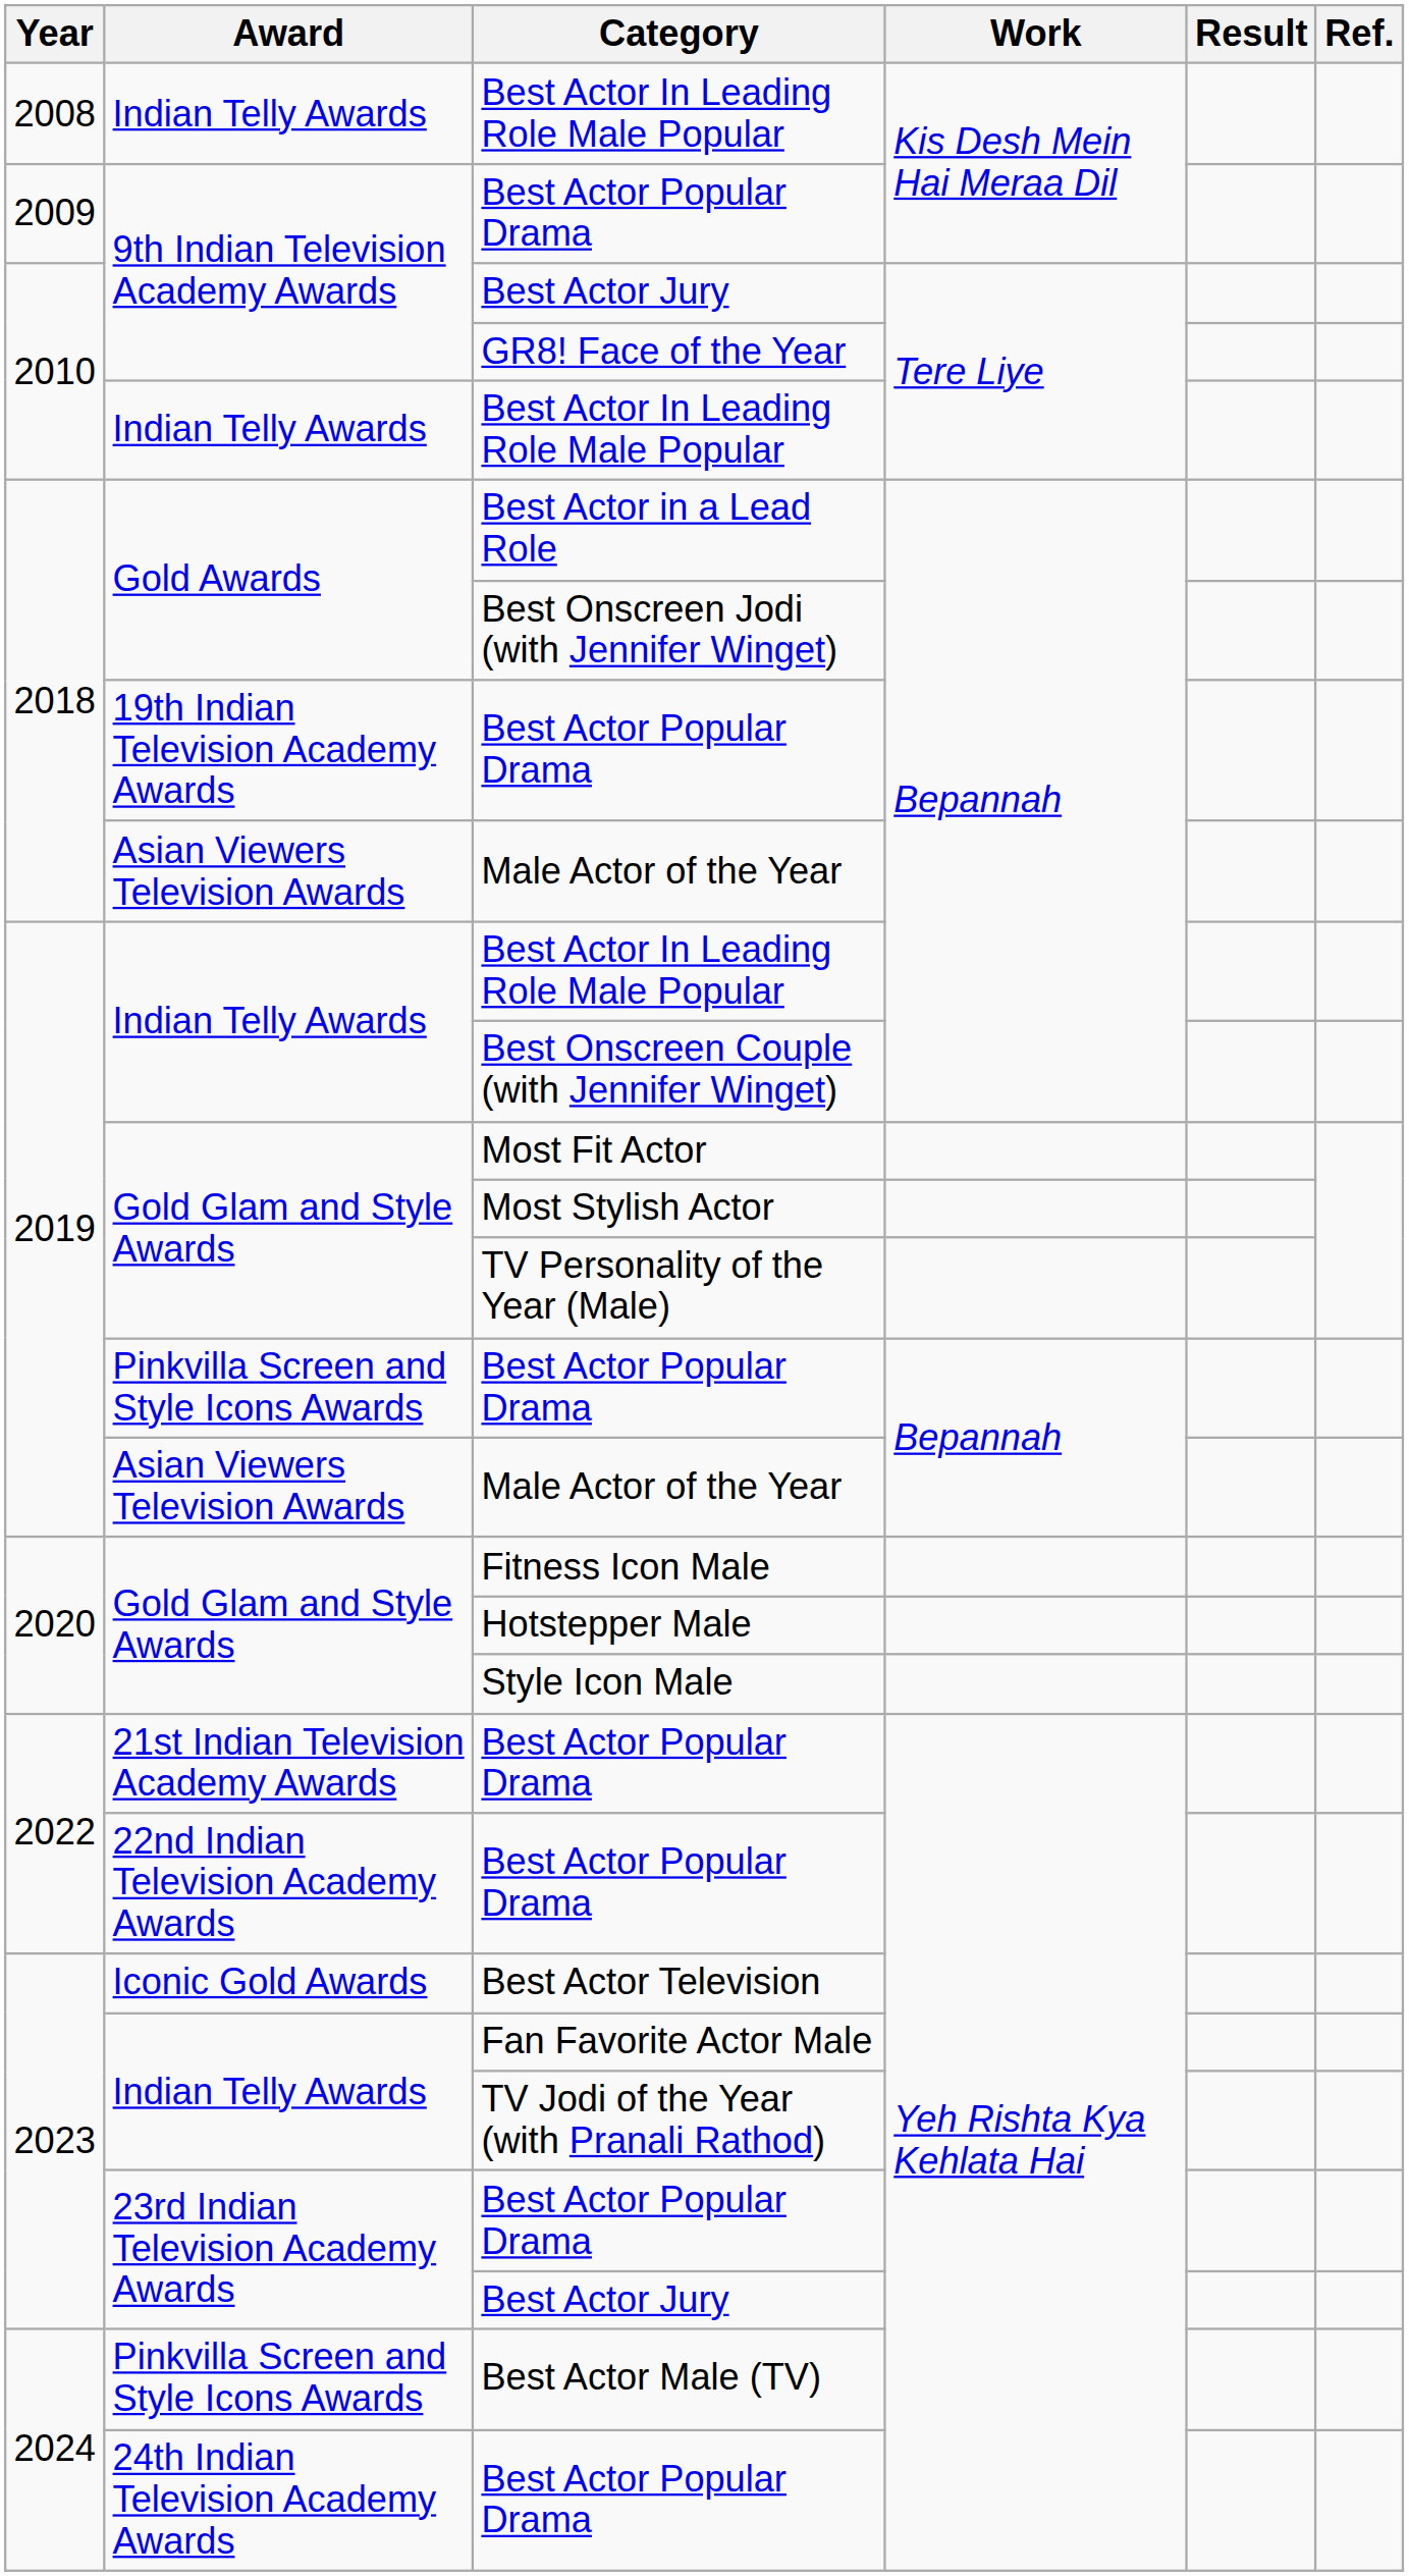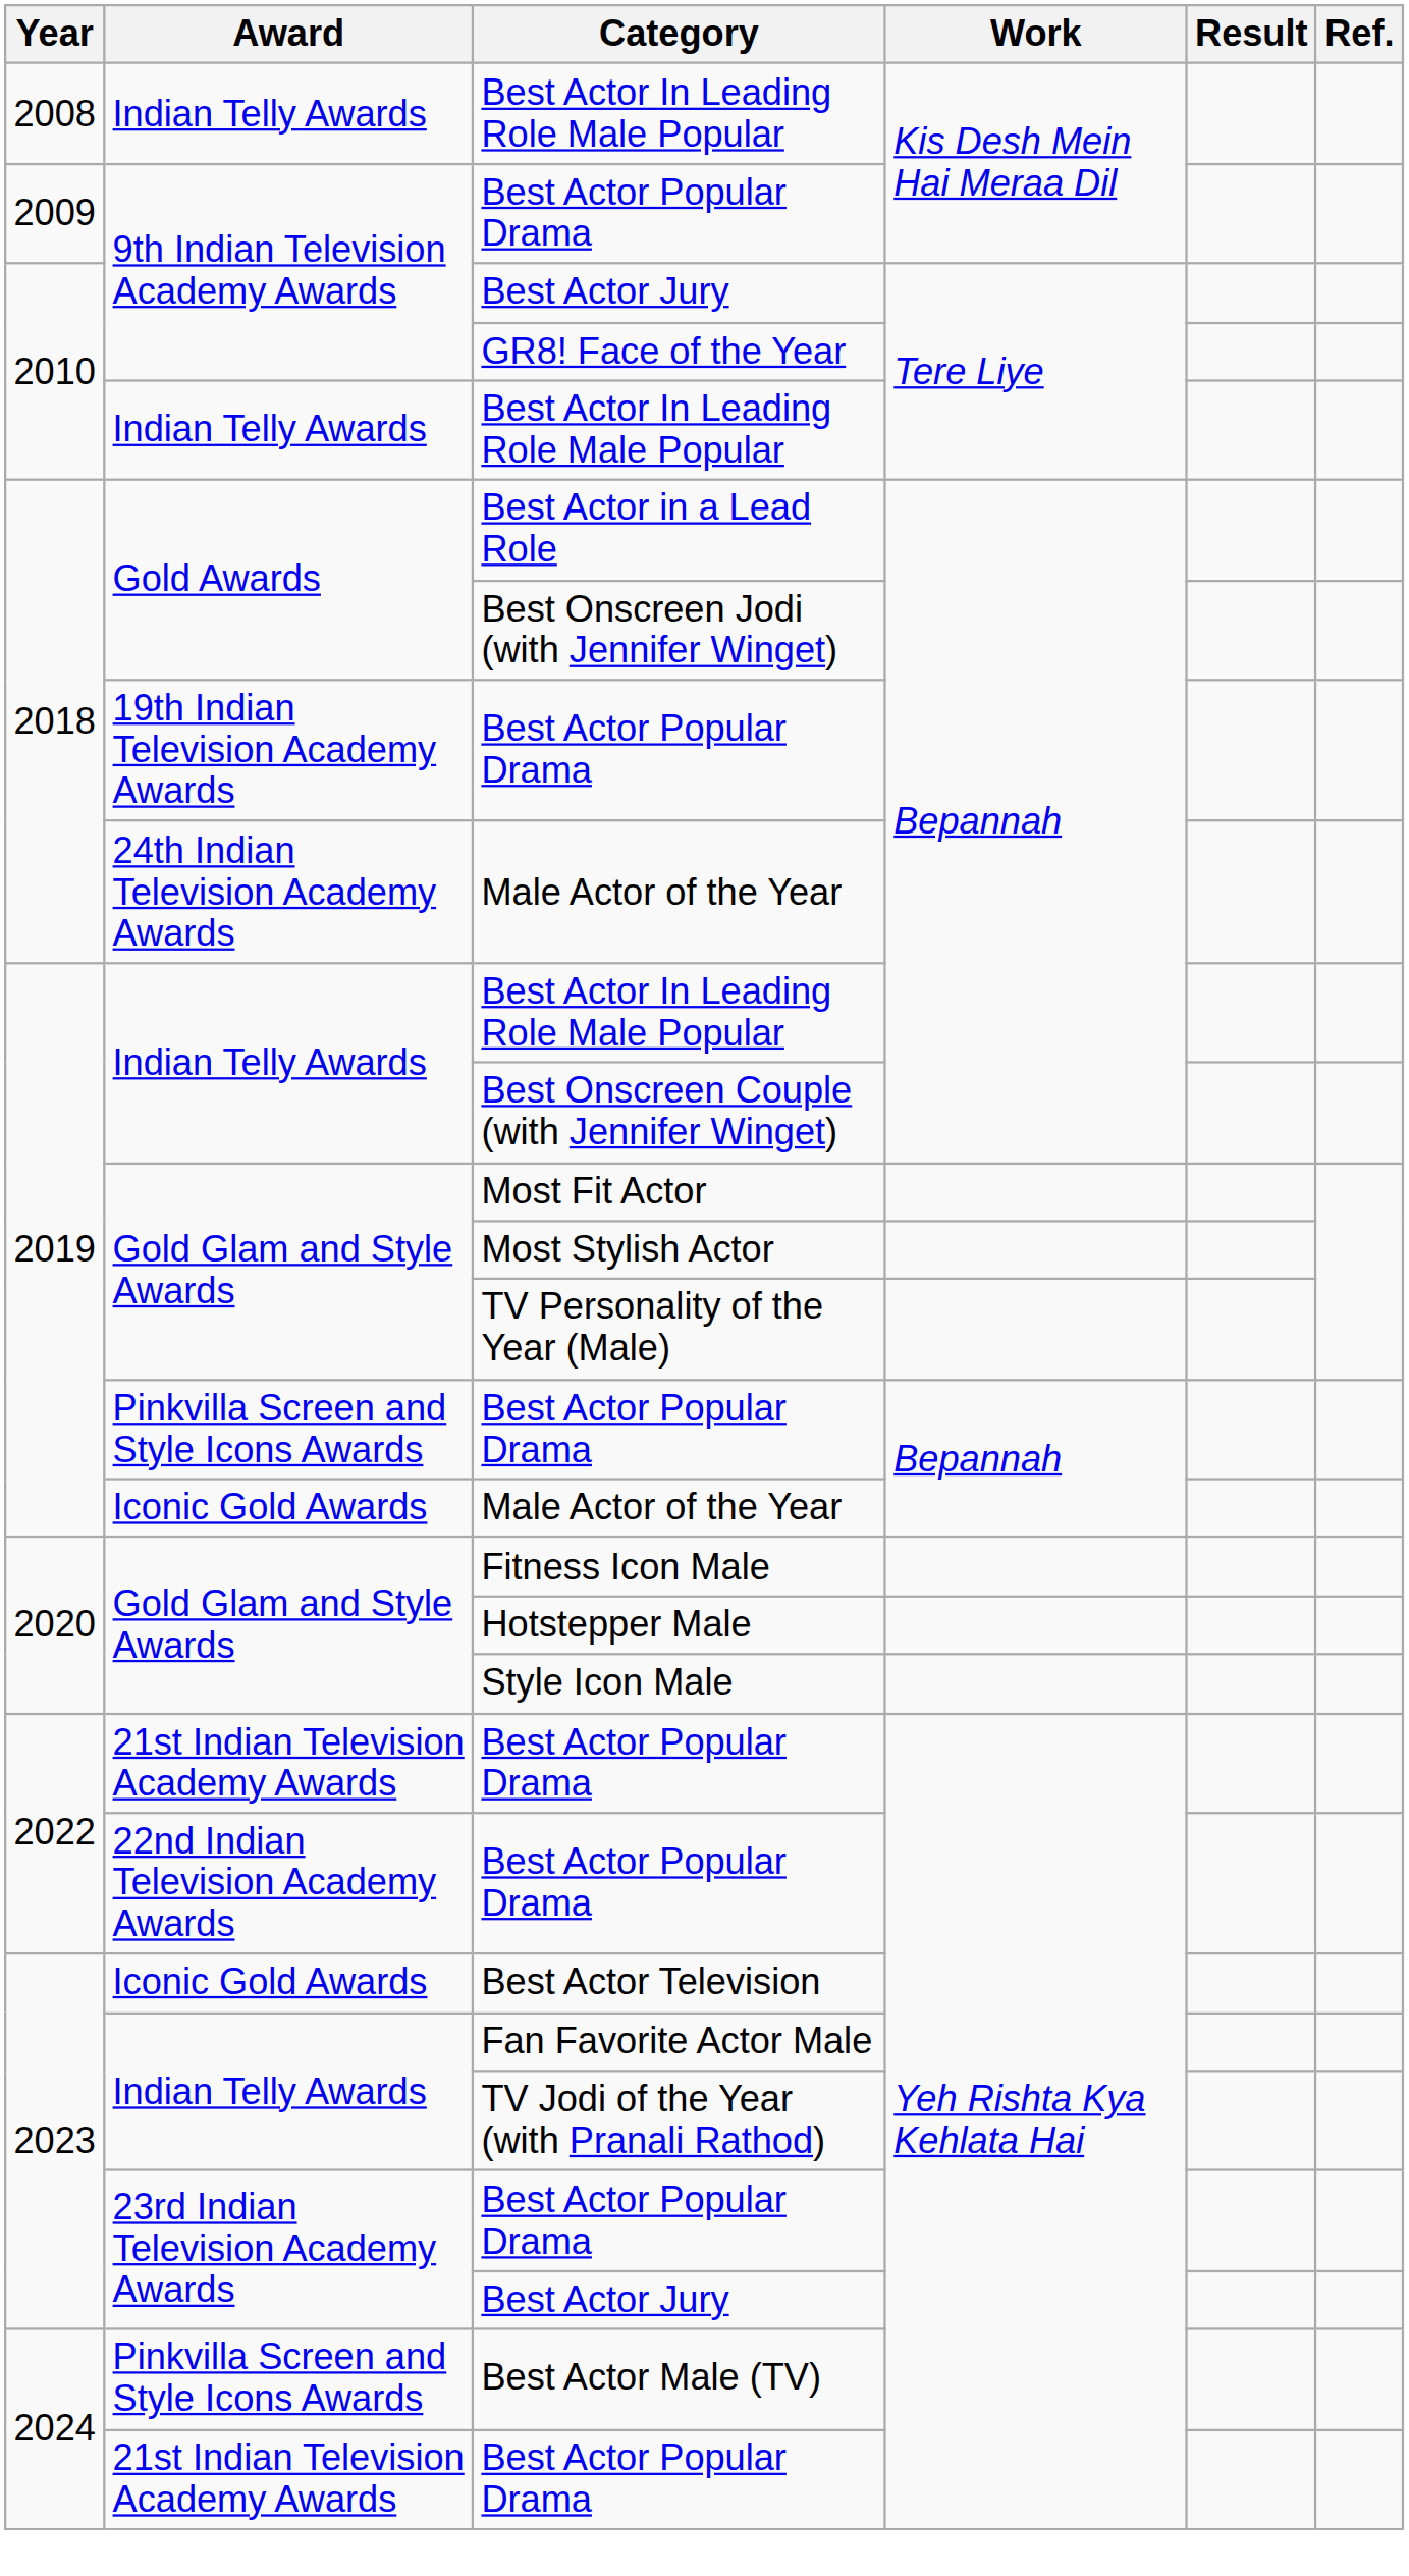 <table class=wikitable>
 <tr>
 <th>Year</th>
 <th>Award</th>
 <th>Category</th>
 <th>Work</th>
 <th>Result</th>
 <th>Ref.</th>
 </tr>
 <tr>
 <td>2008</td>
 <td><a href='#'>Indian Telly Awards</a></td>
 <td><a href='#'>Best Actor In Leading Role Male Popular</a></td>
 <td rowspan=2><em><a href='#'>Kis Desh Mein Hai Meraa Dil</a></em></td>
 <td></td>
 <td></td>
 </tr>
 <tr>
 <td>2009</td>
 <td rowspan=3><a href='#'>9th Indian Television Academy Awards</a></td>
 <td><a href='#'>Best Actor Popular Drama</a></td>
 <td></td>
 <td></td>
 </tr>
 <tr>
 <td rowspan=3>2010</td>
 <td><a href='#'>Best Actor Jury</a></td>
 <td rowspan=3><em><a href='#'>Tere Liye</a></em></td>
 <td></td>
 <td></td>
 </tr>
 <tr>
 <td><a href='#'>GR8! Face of the Year</a></td>
 <td></td>
 <td></td>
 </tr>
 <tr>
 <td><a href='#'>Indian Telly Awards</a></td>
 <td><a href='#'>Best Actor In Leading Role Male Popular</a></td>
 <td></td>
 <td></td>
 </tr>
 <tr>
 <td rowspan=4>2018</td>
 <td rowspan=2><a href='#'>Gold Awards</a></td>
 <td><a href='#'>Best Actor in a Lead Role</a></td>
 <td rowspan=6><em><a href='#'>Bepannah</a></em></td>
 <td></td>
 <td></td>
 </tr>
 <tr>
 <td>Best Onscreen Jodi (with <a href='#'>Jennifer Winget</a>)</td>
 <td></td>
 <td></td>
 </tr>
 <tr>
 <td><a href='#'>19th Indian Television Academy Awards</a></td>
 <td><a href='#'>Best Actor Popular Drama</a></td>
 <td></td>
 <td></td>
 </tr>
 <tr>
-<td><a href='#'>Asian Viewers Television Awards</a></td>
+<td><a href='#'>24th Indian Television Academy Awards</a></td>
 <td>Male Actor of the Year</td>
 <td></td>
 <td></td>
 </tr>
 <tr>
 <td rowspan=7>2019</td>
 <td rowspan=2><a href='#'>Indian Telly Awards</a></td>
 <td><a href='#'>Best Actor In Leading Role Male Popular</a></td>
 <td></td>
 <td></td>
 </tr>
 <tr>
 <td><a href='#'>Best Onscreen Couple</a> (with <a href='#'>Jennifer Winget</a>)</td>
 <td></td>
 <td></td>
 </tr>
 <tr>
 <td rowspan=3><a href='#'>Gold Glam and Style Awards</a></td>
 <td>Most Fit Actor</td>
 <td></td>
 <td></td>
 <td rowspan=3></td>
 </tr>
 <tr>
 <td>Most Stylish Actor</td>
 <td></td>
 <td></td>
 </tr>
 <tr>
 <td>TV Personality of the Year (Male)</td>
 <td></td>
 <td></td>
 </tr>
 <tr>
 <td><a href='#'>Pinkvilla Screen and Style Icons Awards</a></td>
 <td><a href='#'>Best Actor Popular Drama</a></td>
 <td rowspan=2><em><a href='#'>Bepannah</a></em></td>
 <td></td>
 <td></td>
 </tr>
 <tr>
-<td><a href='#'>Asian Viewers Television Awards</a></td>
+<td><a href='#'>Iconic Gold Awards</a></td>
 <td>Male Actor of the Year</td>
 <td></td>
 <td></td>
 </tr>
 <tr>
 <td rowspan=3>2020</td>
 <td rowspan=3><a href='#'>Gold Glam and Style Awards</a></td>
 <td>Fitness Icon Male</td>
 <td></td>
 <td></td>
 <td></td>
 </tr>
 <tr>
 <td>Hotstepper Male</td>
 <td></td>
 <td></td>
 <td></td>
 </tr>
 <tr>
 <td>Style Icon Male</td>
 <td></td>
 <td></td>
 <td></td>
 </tr>
 <tr>
 <td rowspan=2>2022</td>
 <td><a href='#'>21st Indian Television Academy Awards</a></td>
 <td><a href='#'>Best Actor Popular Drama</a></td>
 <td rowspan=9><em><a href='#'>Yeh Rishta Kya Kehlata Hai</a></em></td>
 <td></td>
 <td></td>
 </tr>
 <tr>
 <td><a href='#'>22nd Indian Television Academy Awards</a></td>
 <td><a href='#'>Best Actor Popular Drama</a></td>
 <td></td>
 <td></td>
 </tr>
 <tr>
 <td rowspan=5>2023</td>
 <td><a href='#'>Iconic Gold Awards</a></td>
 <td>Best Actor Television</td>
 <td></td>
 <td></td>
 </tr>
 <tr>
 <td rowspan=2><a href='#'>Indian Telly Awards</a></td>
 <td>Fan Favorite Actor Male</td>
 <td></td>
 <td></td>
 </tr>
 <tr>
 <td>TV Jodi of the Year (with <a href='#'>Pranali Rathod</a>)</td>
 <td></td>
 <td></td>
 </tr>
 <tr>
 <td rowspan=2><a href='#'>23rd Indian Television Academy Awards</a></td>
 <td><a href='#'>Best Actor Popular Drama</a></td>
 <td></td>
 <td></td>
 </tr>
 <tr>
 <td><a href='#'>Best Actor Jury</a></td>
 <td></td>
 <td></td>
 </tr>
 <tr>
 <td rowspan=2>2024</td>
 <td><a href='#'>Pinkvilla Screen and Style Icons Awards</a></td>
 <td>Best Actor Male (TV)</td>
 <td></td>
 <td></td>
 </tr>
 <tr>
-<td><a href='#'>24th Indian Television Academy Awards</a></td>
+<td><a href='#'>21st Indian Television Academy Awards</a></td>
 <td><a href='#'>Best Actor Popular Drama</a></td>
 <td></td>
 <td></td>
 </tr>
 </table>
